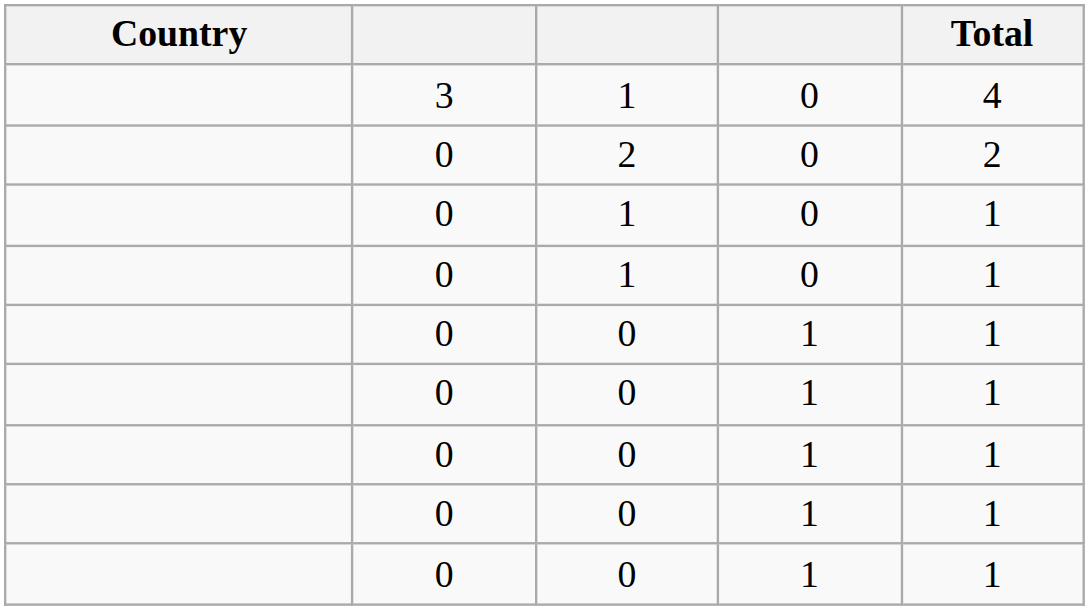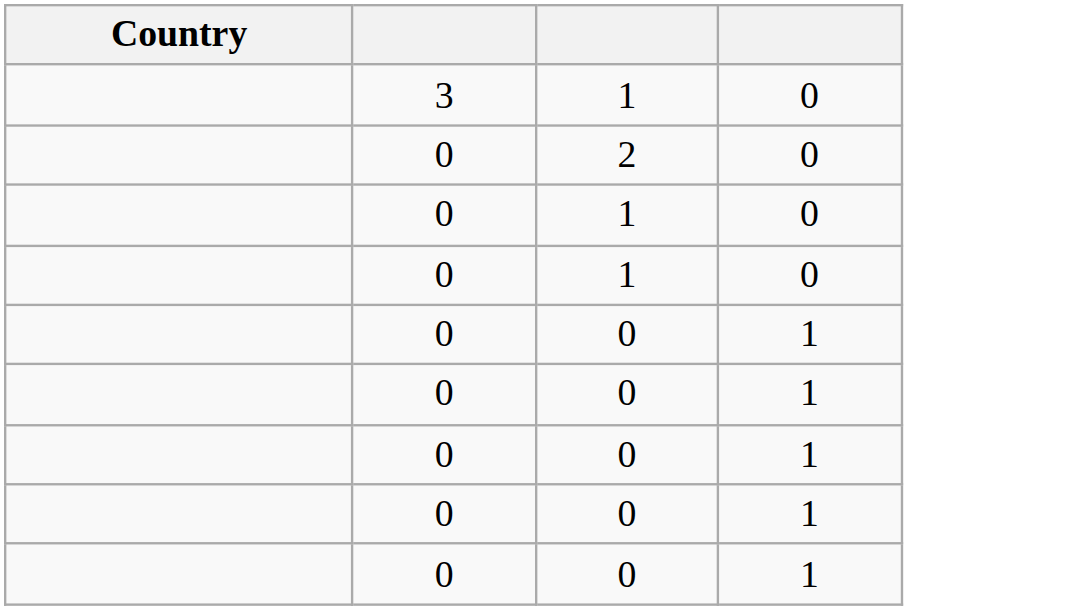 <table class="wikitable sortable" style="text-align:center;">
 <tr>
 <th width=140px>Country</th>
 <th width=70px></th>
 <th width=70px></th>
 <th width=70px></th>
-<th width=70px>Total</th>
 </tr>
 <tr>
 <td></td>
 <td>3</td>
 <td>1</td>
 <td>0</td>
-<td>4</td>
 </tr>
 <tr>
 <td></td>
 <td>0</td>
 <td>2</td>
 <td>0</td>
-<td>2</td>
 </tr>
 <tr>
 <td></td>
 <td>0</td>
 <td>1</td>
 <td>0</td>
-<td>1</td>
 </tr>
 <tr>
 <td></td>
 <td>0</td>
 <td>1</td>
+<td>0</td>
+</tr>
+<tr>
+<td></td>
+<td>0</td>
 <td>0</td>
 <td>1</td>
 </tr>
 <tr>
 <td></td>
 <td>0</td>
 <td>0</td>
 <td>1</td>
+</tr>
+<tr>
+<td></td>
+<td>0</td>
+<td>0</td>
 <td>1</td>
 </tr>
 <tr>
 <td></td>
 <td>0</td>
 <td>0</td>
 <td>1</td>
-<td>1</td>
 </tr>
 <tr>
 <td></td>
 <td>0</td>
 <td>0</td>
 <td>1</td>
-<td>1</td>
-</tr>
-<tr>
-<td></td>
-<td>0</td>
-<td>0</td>
-<td>1</td>
-<td>1</td>
-</tr>
-<tr>
-<td></td>
-<td>0</td>
-<td>0</td>
-<td>1</td>
-<td>1</td>
 </tr>
 </table>
